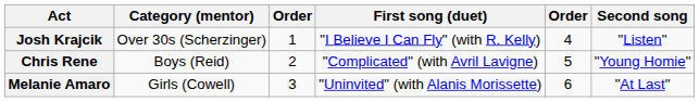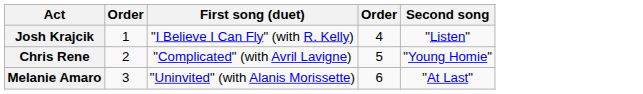 <table class="wikitable plainrowheaders" style="text-align:center;">
 <tr>
 <th scope="col">Act</th>
-<th scope="col">Category (mentor)</th>
 <th scope="col">Order</th>
 <th scope="col">First song (duet)</th>
 <th scope="col">Order</th>
 <th scope="col">Second song</th>
 </tr>
 <tr>
 <th scope="row">Josh Krajcik</th>
-<td>Over 30s (Scherzinger)</td>
 <td>1</td>
 <td>"<a href='#'>I Believe I Can Fly</a>" (with <a href='#'>R. Kelly</a>)</td>
 <td>4</td>
 <td>"<a href='#'>Listen</a>"</td>
 </tr>
 <tr>
 <th scope="row">Chris Rene</th>
-<td>Boys (Reid)</td>
 <td>2</td>
 <td>"<a href='#'>Complicated</a>" (with <a href='#'>Avril Lavigne</a>)</td>
 <td>5</td>
 <td>"<a href='#'>Young Homie</a>"</td>
 </tr>
 <tr>
 <th scope="row">Melanie Amaro</th>
-<td>Girls (Cowell)</td>
 <td>3</td>
 <td>"<a href='#'>Uninvited</a>" (with <a href='#'>Alanis Morissette</a>)</td>
 <td>6</td>
 <td>"<a href='#'>At Last</a>"</td>
 </tr>
 </table>
